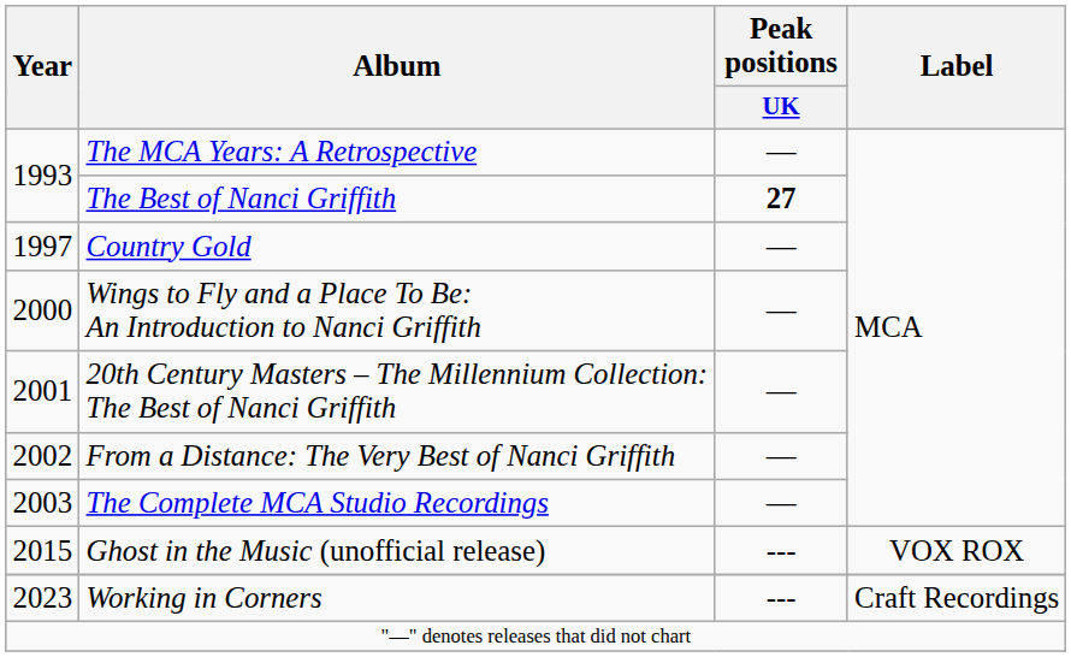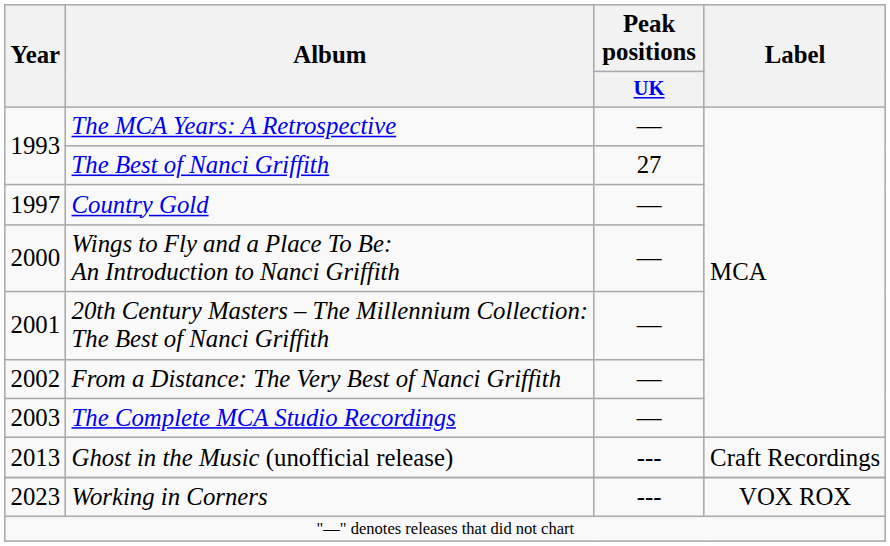 <table class="wikitable" style="text-align:center;">
 <tr>
 <th rowspan="2">Year</th>
 <th rowspan="2">Album</th>
 <th>Peak positions</th>
 <th rowspan="2">Label</th>
 </tr>
 <tr style="font-size:smaller;">
 <th style="width:65px;"><a href='#'>UK</a></th>
 </tr>
 <tr>
 <td rowspan="2">1993</td>
 <td style="text-align:left;"><em><a href='#'>The MCA Years: A Retrospective</a></em></td>
 <td>—</td>
 <td style="text-align:left;" rowspan="7">MCA</td>
 </tr>
 <tr>
 <td style="text-align:left;"><em><a href='#'>The Best of Nanci Griffith</a></em></td>
-<td><strong>27</strong></td>
+<td>27</td>
 </tr>
 <tr>
 <td>1997</td>
 <td style="text-align:left;"><em><a href='#'>Country Gold</a></em></td>
 <td>—</td>
 </tr>
 <tr>
 <td>2000</td>
 <td style="text-align:left;"><em>Wings to Fly and a Place To Be:<br>An Introduction to Nanci Griffith</em></td>
 <td>—</td>
 </tr>
 <tr>
 <td>2001</td>
 <td style="text-align:left;"><em>20th Century Masters – The Millennium Collection:<br>The Best of Nanci Griffith</em></td>
 <td>—</td>
 </tr>
 <tr>
 <td>2002</td>
 <td style="text-align:left;"><em>From a Distance: The Very Best of Nanci Griffith</em></td>
 <td>—</td>
 </tr>
 <tr>
 <td>2003</td>
 <td style="text-align:left;"><em><a href='#'>The Complete MCA Studio Recordings</a></em></td>
 <td>—</td>
 </tr>
 <tr>
-<td>2015</td>
+<td>2013</td>
 <td style="text-align:left;"><em>Ghost in the Music</em> (unofficial release)</td>
 <td>---</td>
-<td>VOX ROX</td>
+<td>Craft Recordings</td>
 </tr>
 <tr>
 </tr>
 <tr>
 <td>2023</td>
 <td style="text-align:left;"><em>Working in Corners</em></td>
 <td>---</td>
-<td>Craft Recordings</td>
+<td>VOX ROX</td>
 </tr>
 <tr>
 <td colspan="4" style="font-size:8pt;">"—" denotes releases that did not chart</td>
 </tr>
 </table>
